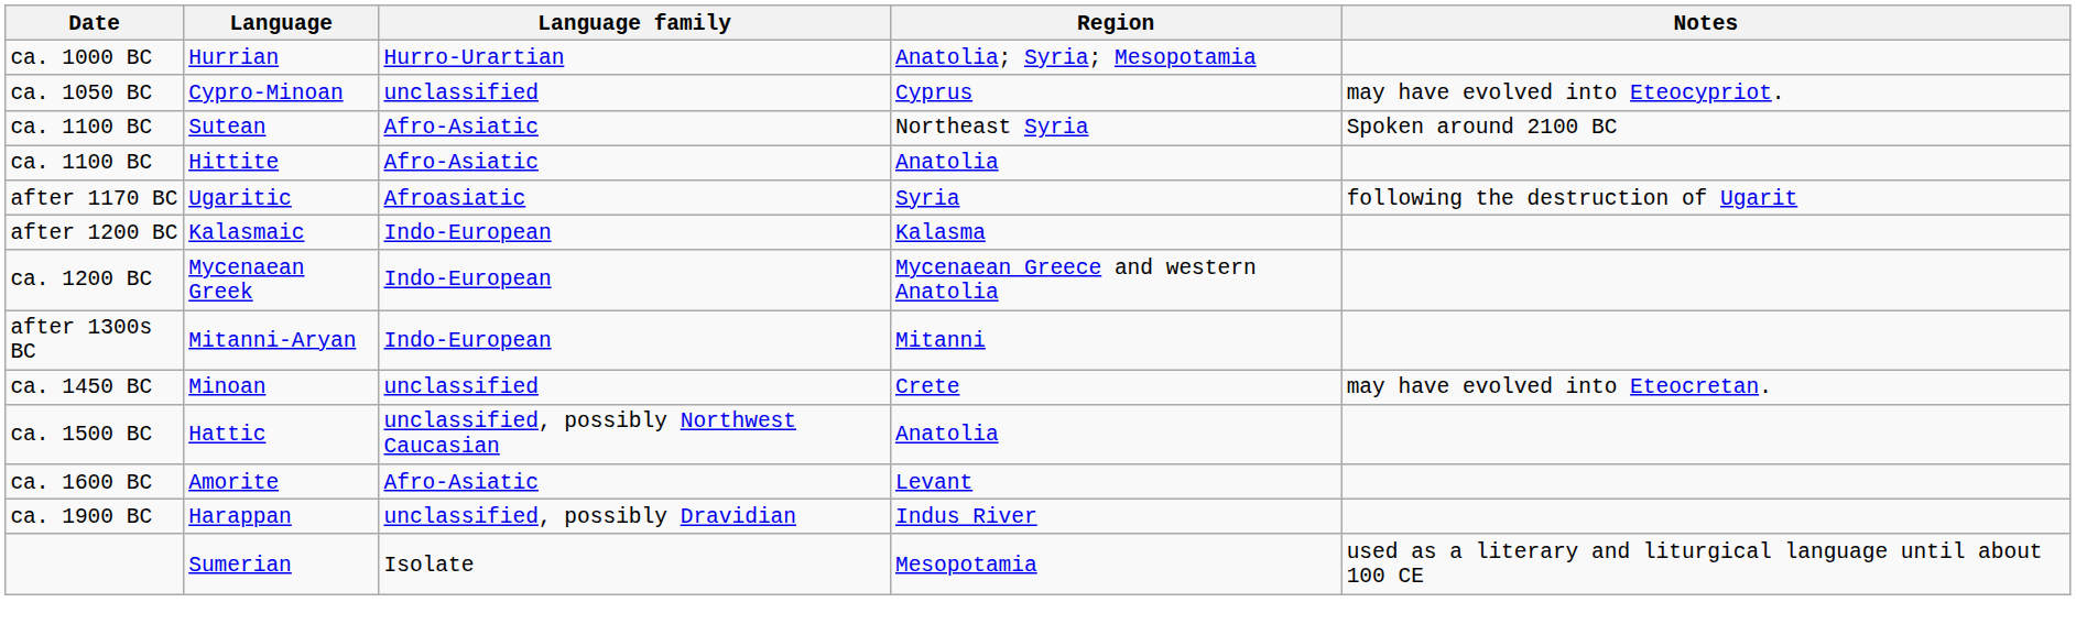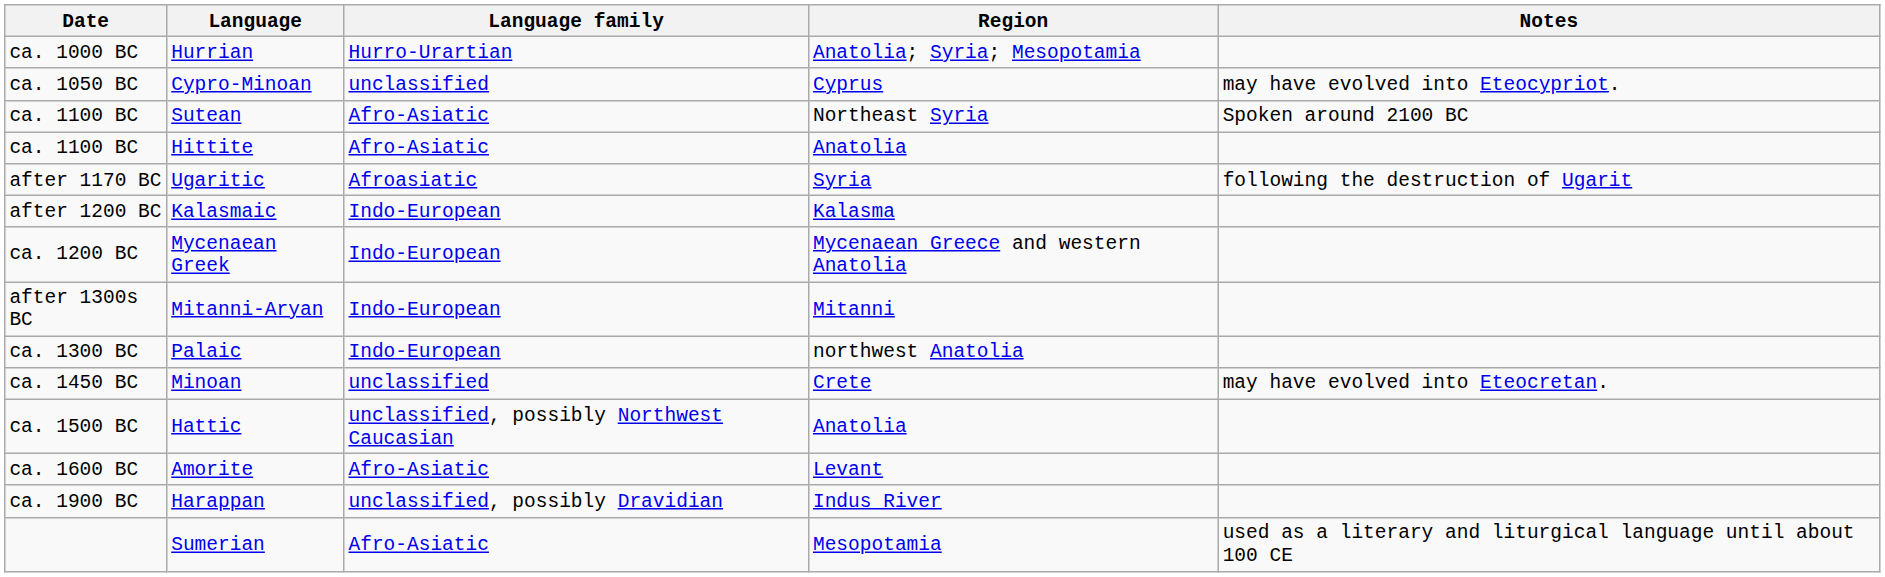 <table class="wikitable sortable" border="1">
 <tr>
 <th>Date</th>
 <th>Language</th>
 <th>Language family</th>
 <th>Region</th>
 <th>Notes</th>
 </tr>
 <tr>
 <td>ca. 1000 BC</td>
 <td><a href='#'>Hurrian</a></td>
 <td><a href='#'>Hurro-Urartian</a></td>
 <td><a href='#'>Anatolia</a>; <a href='#'>Syria</a>; <a href='#'>Mesopotamia</a></td>
 <td></td>
 </tr>
 <tr>
 <td>ca. 1050 BC</td>
 <td><a href='#'>Cypro-Minoan</a></td>
 <td><a href='#'>unclassified</a></td>
 <td><a href='#'>Cyprus</a></td>
 <td>may have evolved into <a href='#'>Eteocypriot</a>.</td>
 </tr>
 <tr>
 <td>ca. 1100 BC</td>
 <td><a href='#'>Sutean</a></td>
 <td><a href='#'>Afro-Asiatic</a></td>
 <td>Northeast <a href='#'>Syria</a></td>
 <td>Spoken around 2100 BC</td>
 </tr>
 <tr>
 <td>ca. 1100 BC</td>
 <td><a href='#'>Hittite</a></td>
 <td><a href='#'>Afro-Asiatic</a></td>
 <td><a href='#'>Anatolia</a></td>
 <td></td>
 </tr>
 <tr>
 <td>after 1170 BC</td>
 <td><a href='#'>Ugaritic</a></td>
 <td><a href='#'>Afroasiatic</a></td>
 <td><a href='#'>Syria</a></td>
 <td>following the destruction of <a href='#'>Ugarit</a></td>
 </tr>
 <tr>
 <td>after 1200 BC</td>
 <td><a href='#'>Kalasmaic</a></td>
 <td><a href='#'>Indo-European</a></td>
 <td><a href='#'>Kalasma</a></td>
 <td></td>
 </tr>
 <tr>
 <td>ca. 1200 BC</td>
 <td><a href='#'>Mycenaean Greek</a></td>
 <td><a href='#'>Indo-European</a></td>
 <td><a href='#'>Mycenaean Greece</a> and western <a href='#'>Anatolia</a></td>
 <td></td>
 </tr>
 <tr>
 <td>after 1300s BC</td>
 <td><a href='#'>Mitanni-Aryan</a></td>
 <td><a href='#'>Indo-European</a></td>
 <td><a href='#'>Mitanni</a></td>
 <td></td>
 </tr>
 <tr>
+<td>ca. 1300 BC</td>
+<td><a href='#'>Palaic</a></td>
+<td><a href='#'>Indo-European</a></td>
+<td>northwest <a href='#'>Anatolia</a></td>
+<td></td>
+</tr>
+<tr>
 <td>ca. 1450 BC</td>
 <td><a href='#'>Minoan</a></td>
 <td><a href='#'>unclassified</a></td>
 <td><a href='#'>Crete</a></td>
 <td>may have evolved into <a href='#'>Eteocretan</a>.</td>
 </tr>
 <tr>
 <td>ca. 1500 BC</td>
 <td><a href='#'>Hattic</a></td>
 <td><a href='#'>unclassified</a>, possibly <a href='#'>Northwest Caucasian</a></td>
 <td><a href='#'>Anatolia</a></td>
 <td></td>
 </tr>
 <tr>
 <td>ca. 1600 BC</td>
 <td><a href='#'>Amorite</a></td>
 <td><a href='#'>Afro-Asiatic</a></td>
 <td><a href='#'>Levant</a></td>
 <td></td>
 </tr>
 <tr>
 <td>ca. 1900 BC</td>
 <td><a href='#'>Harappan</a></td>
 <td><a href='#'>unclassified</a>, possibly <a href='#'>Dravidian</a></td>
 <td><a href='#'>Indus River</a></td>
 <td></td>
 </tr>
 <tr>
 <td></td>
 <td><a href='#'>Sumerian</a></td>
-<td>Isolate</td>
+<td><a href='#'>Afro-Asiatic</a></td>
 <td><a href='#'>Mesopotamia</a></td>
 <td>used as a literary and liturgical language until about 100 CE</td>
 </tr>
 </table>
